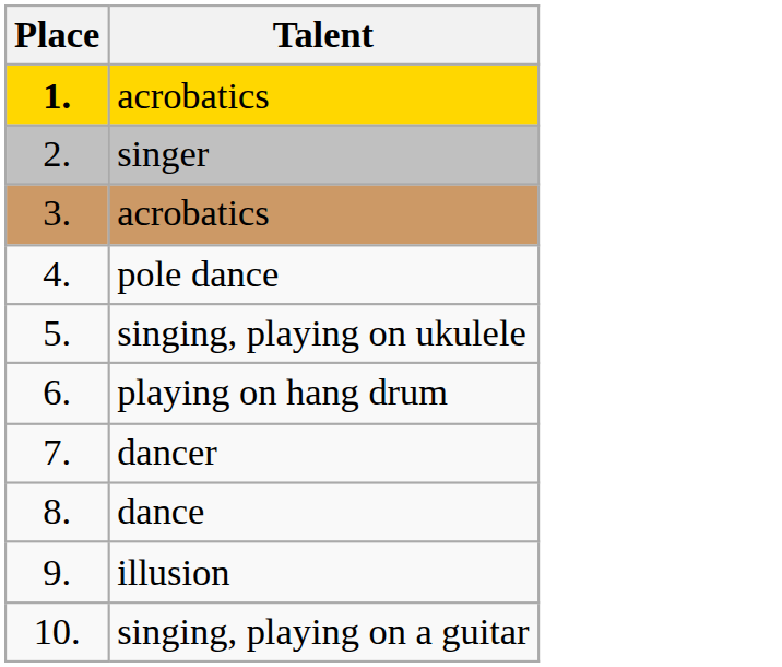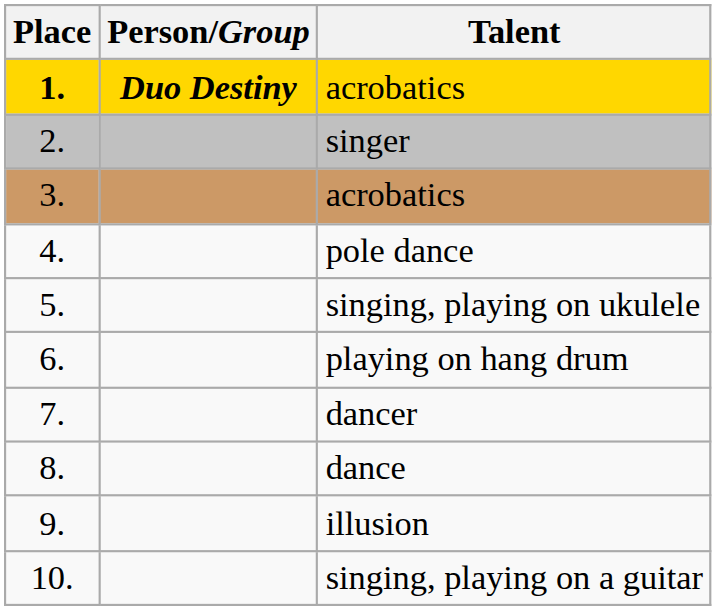 <table class="wikitable sortable">
 <tr>
 <th>Place</th>
+<th>Person/<em>Group</em></th>
 <th>Talent</th>
 </tr>
 <tr bgcolor="gold">
 <td align="center"><strong>1.</strong></td>
+<td align="center"><strong><em>Duo Destiny</em></strong></td>
 <td>acrobatics</td>
 </tr>
 <tr bgcolor="silver">
 <td align="center">2.</td>
+<td align="center"></td>
 <td>singer</td>
 </tr>
 <tr bgcolor="#cc9966">
 <td align="center">3.</td>
+<td align="center"></td>
 <td>acrobatics</td>
 </tr>
 <tr -->
 <td align="center">4.</td>
+<td align="center"></td>
 <td>pole dance</td>
 </tr>
 <tr -->
 <td align="center">5.</td>
+<td align="center"></td>
 <td>singing, playing on ukulele</td>
 </tr>
 <tr -->
 <td align="center">6.</td>
+<td align="center"></td>
 <td>playing on hang drum</td>
 </tr>
 <tr -->
 <td align="center">7.</td>
+<td align="center"></td>
 <td>dancer</td>
 </tr>
 <tr -->
 <td align="center">8.</td>
+<td align="center"><br></td>
 <td>dance</td>
 </tr>
 <tr -->
 <td align="center">9.</td>
+<td align="center"></td>
 <td>illusion</td>
 </tr>
 <tr -->
 <td align="center">10.</td>
+<td align="center"></td>
 <td>singing, playing on a guitar</td>
 </tr>
 </table>
